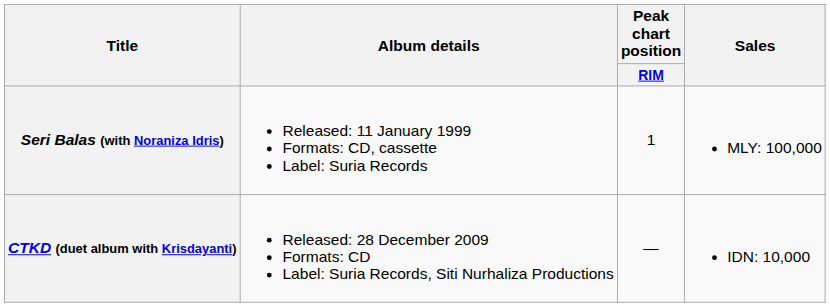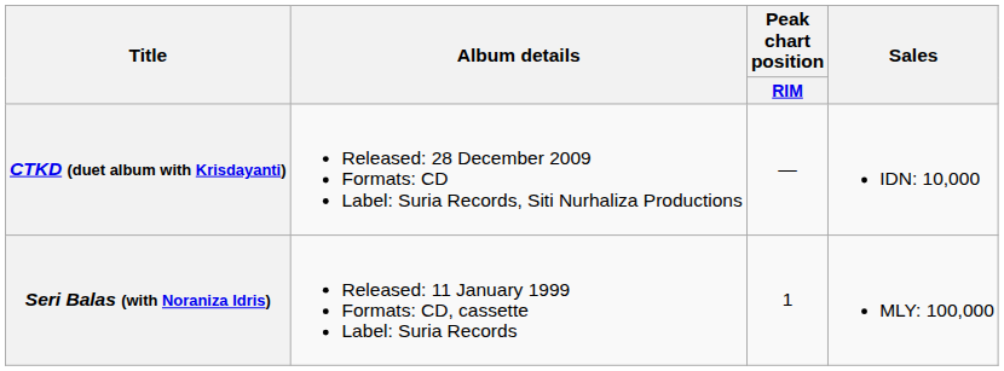 <table class="wikitable plainrowheaders">
 <tr>
 <th rowspan="2">Title</th>
 <th rowspan="2">Album details</th>
 <th>Peak chart<br>position</th>
 <th rowspan="2">Sales</th>
 </tr>
 <tr>
 <th scope="col" style="width:3em;font-size:90%"><a href='#'>RIM</a><br></th>
 </tr>
 <tr>
+<th scope="row"><a href='#'><em>CTKD</em></a> <small>(duet album with <a href='#'>Krisdayanti</a>)</small></th>
+<td><br><ul><li>Released: 28 December 2009</li><li>Formats: CD</li><li>Label: Suria Records, Siti Nurhaliza Productions</li></ul></td>
+<td align="center">—</td>
+<td><br><ul><li>IDN: 10,000</li></ul></td>
+</tr>
+<tr>
 <th scope="row"><em>Seri Balas</em> <small>(with <a href='#'>Noraniza Idris</a>)</small></th>
 <td><br><ul><li>Released: 11 January 1999</li><li>Formats: CD, cassette</li><li>Label: Suria Records</li></ul></td>
 <td align="center">1</td>
 <td><br><ul><li>MLY: 100,000</li></ul></td>
 </tr>
-<tr>
-<th scope="row"><a href='#'><em>CTKD</em></a> <small>(duet album with <a href='#'>Krisdayanti</a>)</small></th>
-<td><br><ul><li>Released: 28 December 2009</li><li>Formats: CD</li><li>Label: Suria Records, Siti Nurhaliza Productions</li></ul></td>
-<td align="center">—</td>
-<td><br><ul><li>IDN: 10,000</li></ul></td>
-</tr>
 </table>
